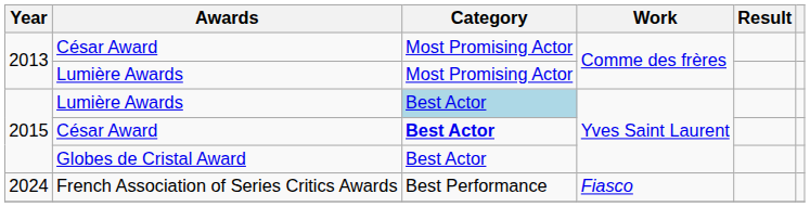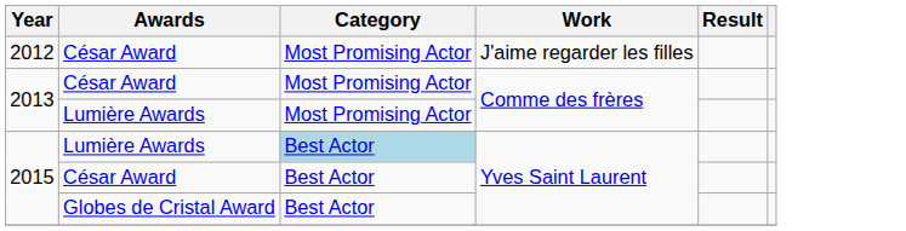 <table class="wikitable sortable">
 <tr>
 <th>Year</th>
 <th>Awards</th>
 <th>Category</th>
 <th>Work</th>
 <th>Result</th>
 <th scope="col" class="unsortable"></th>
+</tr>
+<tr>
+<td>2012</td>
+<td><a href='#'>César Award</a></td>
+<td><a href='#'>Most Promising Actor</a></td>
+<td>J'aime regarder les filles</td>
+<td></td>
+<td></td>
 </tr>
 <tr>
 <td rowspan="2">2013</td>
 <td><a href='#'>César Award</a></td>
 <td><a href='#'>Most Promising Actor</a></td>
 <td rowspan="2"><a href='#'>Comme des frères</a></td>
 <td></td>
 <td></td>
 </tr>
 <tr>
 <td><a href='#'>Lumière Awards</a></td>
 <td><a href='#'>Most Promising Actor</a></td>
 <td></td>
 <td></td>
 </tr>
 <tr>
 <td rowspan="3">2015</td>
 <td><a href='#'>Lumière Awards</a></td>
 <td style="background: lightblue;"><a href='#'>Best Actor</a></td>
 <td rowspan="3"><a href='#'>Yves Saint Laurent</a></td>
 <td></td>
 <td></td>
 </tr>
 <tr>
 <td><a href='#'>César Award</a></td>
-<td><strong><a href='#'>Best Actor</a></strong></td>
+<td><a href='#'>Best Actor</a></td>
 <td></td>
 <td></td>
 </tr>
 <tr>
 <td><a href='#'>Globes de Cristal Award</a></td>
 <td><a href='#'>Best Actor</a></td>
 <td></td>
 <td></td>
 </tr>
 <tr>
-<td>2024</td>
-<td>French Association of Series Critics Awards</td>
-<td>Best Performance</td>
-<td><em><a href='#'>Fiasco</a></em></td>
-<td></td>
-<td></td>
-</tr>
-<tr>
 </tr>
 </table>
